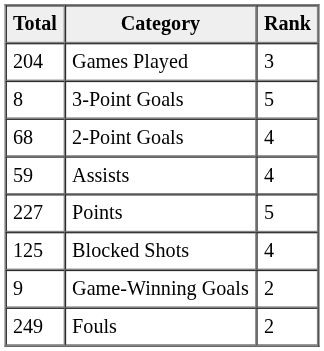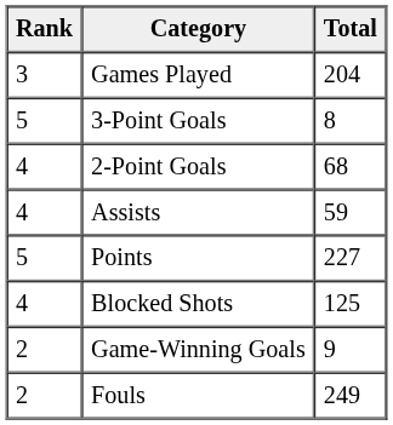 <table border="1" cellpadding="5" cellspacing="0" align="center">
 <tr>
+<th scope="col" style="background:#efefef;">Rank</th>
+<th scope="col" style="background:#efefef;">Category</th>
 <th scope="col" style="background:#efefef;">Total</th>
-<th scope="col" style="background:#efefef;">Category</th>
-<th scope="col" style="background:#efefef;">Rank</th>
 </tr>
 <tr>
+<td>3</td>
+<td>Games Played</td>
 <td>204</td>
-<td>Games Played</td>
-<td>3</td>
 </tr>
 <tr>
+<td>5</td>
+<td>3-Point Goals</td>
 <td>8</td>
-<td>3-Point Goals</td>
-<td>5</td>
 </tr>
 <tr>
+<td>4</td>
+<td>2-Point Goals</td>
 <td>68</td>
-<td>2-Point Goals</td>
-<td>4</td>
 </tr>
 <tr>
+<td>4</td>
+<td>Assists</td>
 <td>59</td>
-<td>Assists</td>
-<td>4</td>
 </tr>
 <tr>
+<td>5</td>
+<td>Points</td>
 <td>227</td>
-<td>Points</td>
-<td>5</td>
 </tr>
 <tr>
+<td>4</td>
+<td>Blocked Shots</td>
 <td>125</td>
-<td>Blocked Shots</td>
-<td>4</td>
 </tr>
 <tr>
+<td>2</td>
+<td>Game-Winning Goals</td>
 <td>9</td>
-<td>Game-Winning Goals</td>
-<td>2</td>
 </tr>
 <tr>
+<td>2</td>
+<td>Fouls</td>
 <td>249</td>
-<td>Fouls</td>
-<td>2</td>
 </tr>
 </table>
